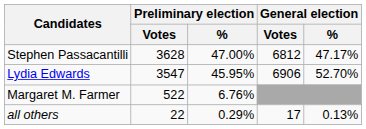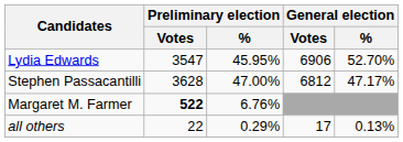 <table class=wikitable>
 <tr>
 <th colspan=1 rowspan=2><strong>Candidates</strong></th>
 <th colspan=2><strong>Preliminary election</strong></th>
 <th colspan=2><strong>General election</strong></th>
 </tr>
 <tr>
 <th>Votes</th>
 <th>%</th>
 <th>Votes</th>
 <th>%</th>
 </tr>
 <tr>
+<td><a href='#'>Lydia Edwards</a></td>
+<td align="right">3547</td>
+<td align="right">45.95%</td>
+<td align="right">6906</td>
+<td align="right">52.70%</td>
+</tr>
+<tr>
 <td>Stephen Passacantilli</td>
 <td align="right">3628</td>
 <td align="right">47.00%</td>
 <td align="right">6812</td>
 <td align="right">47.17%</td>
 </tr>
 <tr>
-<td><a href='#'>Lydia Edwards</a></td>
-<td align="right">3547</td>
-<td align="right">45.95%</td>
-<td align="right">6906</td>
-<td align="right">52.70%</td>
-</tr>
-<tr>
 <td>Margaret M. Farmer</td>
-<td align="right">522</td>
+<td align="right"><strong>522</strong></td>
 <td align="right">6.76%</td>
 <td colspan=2 bgcolor=darkgray> </td>
 </tr>
 <tr>
 <td><em>all others</em></td>
 <td align="right">22</td>
 <td align="right">0.29%</td>
 <td align="right">17</td>
 <td align="right">0.13%</td>
 </tr>
 </table>
